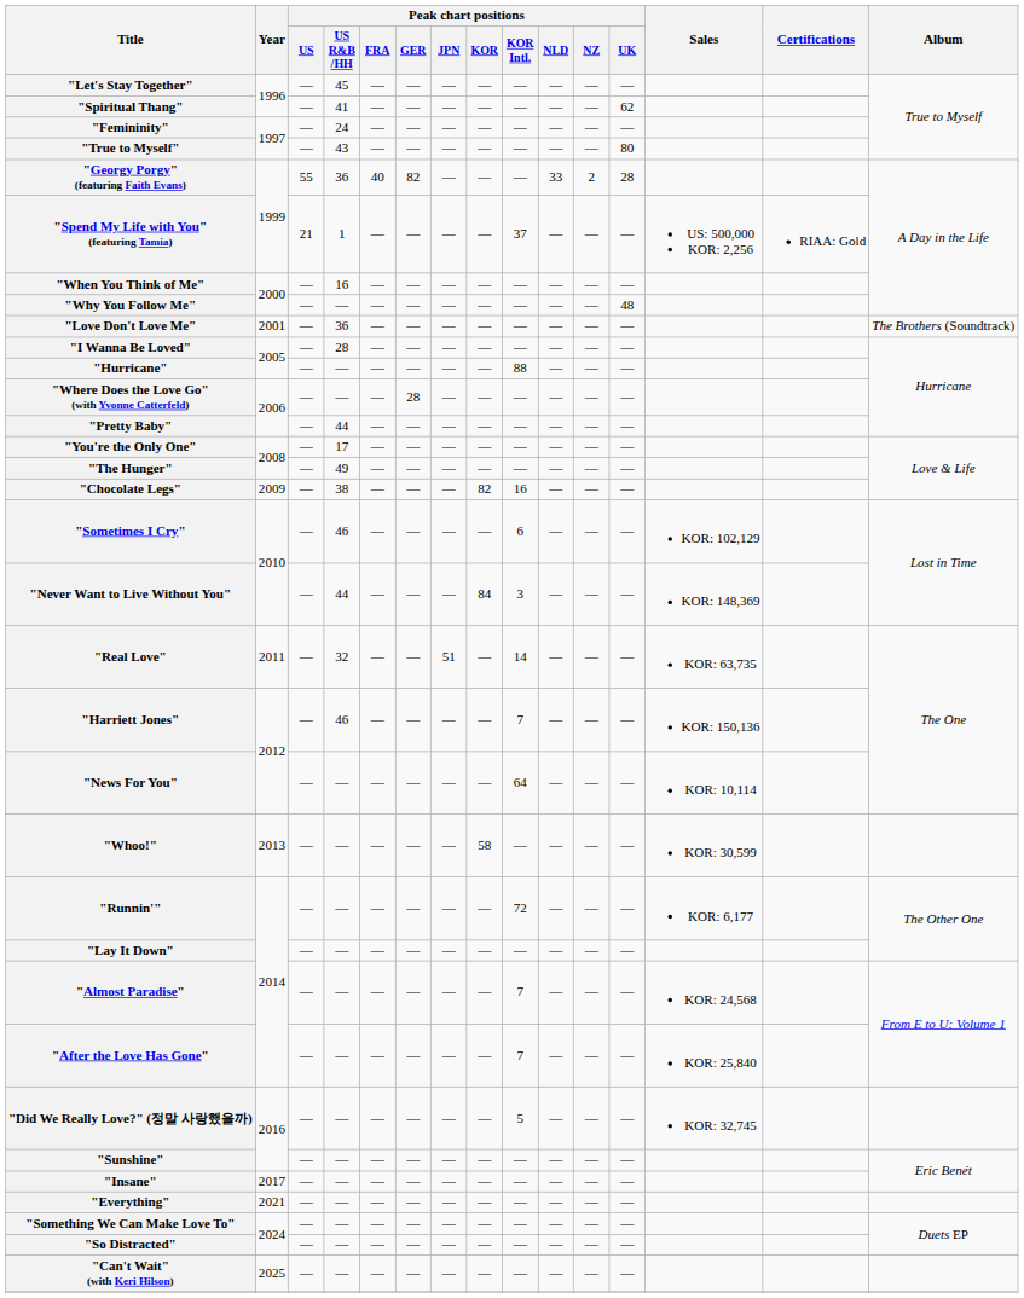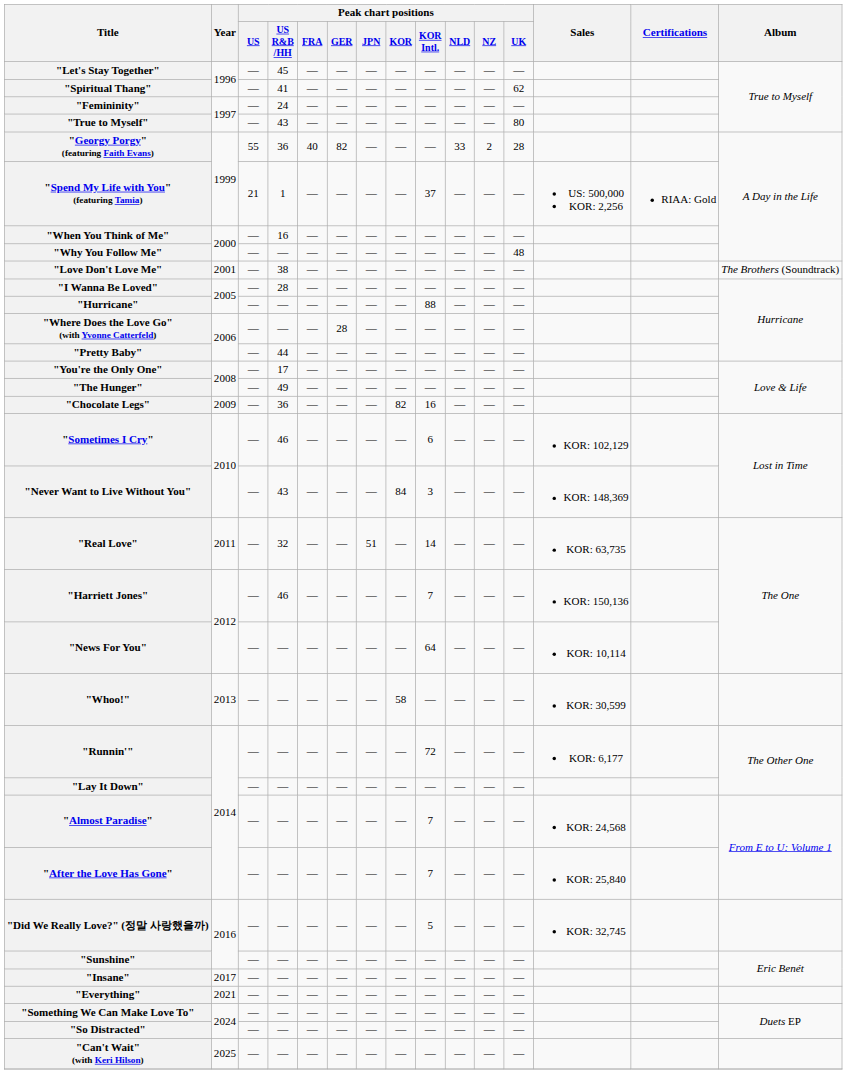 <table class="wikitable plainrowheaders" style="text-align:center;">
 <tr>
 <th scope="col" rowspan="2">Title</th>
 <th scope="col" rowspan="2">Year</th>
 <th colspan="10">Peak chart positions</th>
 <th rowspan="2">Sales</th>
 <th rowspan="2"><a href='#'>Certifications</a></th>
 <th scope="col" rowspan="2">Album</th>
 </tr>
 <tr>
 <th scope="col" style="width:2.5em;font-size:90%;"><a href='#'>US</a><br></th>
 <th scope="col" style="width:2.5em;font-size:90%;"><a href='#'>US<br>R&B<br>/HH</a><br></th>
 <th scope="col" style="width:2.5em;font-size:90%;"><a href='#'>FRA</a><br></th>
 <th scope="col" style="width:2.5em;font-size:90%;"><a href='#'>GER</a><br></th>
 <th scope="col" style="width:2.5em;font-size:90%;"><a href='#'>JPN</a><br></th>
 <th scope="col" style="width:2.5em;font-size:90%;"><a href='#'>KOR</a><br></th>
 <th scope="col" style="width:2.5em;font-size:90%;"><a href='#'>KOR<br>Intl.</a><br></th>
 <th scope="col" style="width:2.5em;font-size:90%;"><a href='#'>NLD</a><br></th>
 <th scope="col" style="width:2.5em;font-size:90%;"><a href='#'>NZ</a><br></th>
 <th scope="col" style="width:2.5em;font-size:90%;"><a href='#'>UK</a><br></th>
 </tr>
 <tr>
 <th scope="row">"Let's Stay Together"</th>
 <td rowspan="2">1996</td>
 <td>—</td>
 <td>45</td>
 <td>—</td>
 <td>—</td>
 <td>—</td>
 <td>—</td>
 <td>—</td>
 <td>—</td>
 <td>—</td>
 <td>—</td>
 <td></td>
 <td></td>
 <td rowspan="4"><em>True to Myself</em></td>
 </tr>
 <tr>
 <th scope="row">"Spiritual Thang"</th>
 <td>—</td>
 <td>41</td>
 <td>—</td>
 <td>—</td>
 <td>—</td>
 <td>—</td>
 <td>—</td>
 <td>—</td>
 <td>—</td>
 <td>62</td>
 <td></td>
 <td></td>
 </tr>
 <tr>
 <th scope="row">"Femininity"</th>
 <td rowspan="2">1997</td>
 <td>—</td>
 <td>24</td>
 <td>—</td>
 <td>—</td>
 <td>—</td>
 <td>—</td>
 <td>—</td>
 <td>—</td>
 <td>—</td>
 <td>—</td>
 <td></td>
 <td></td>
 </tr>
 <tr>
 <th scope="row">"True to Myself"</th>
 <td>—</td>
 <td>43</td>
 <td>—</td>
 <td>—</td>
 <td>—</td>
 <td>—</td>
 <td>—</td>
 <td>—</td>
 <td>—</td>
 <td>80</td>
 <td></td>
 <td></td>
 </tr>
 <tr>
 <th scope="row">"<a href='#'>Georgy Porgy</a>"<br><small>(featuring <a href='#'>Faith Evans</a>)</small></th>
 <td rowspan="2">1999</td>
 <td>55</td>
 <td>36</td>
 <td>40</td>
 <td>82</td>
 <td>—</td>
 <td>—</td>
 <td>—</td>
 <td>33</td>
 <td>2</td>
 <td>28</td>
 <td></td>
 <td></td>
 <td rowspan="4"><em>A Day in the Life</em></td>
 </tr>
 <tr>
 <th scope="row">"<a href='#'>Spend My Life with You</a>"<br><small>(featuring <a href='#'>Tamia</a>)</small></th>
 <td>21</td>
 <td>1</td>
 <td>—</td>
 <td>—</td>
 <td>—</td>
 <td>—</td>
 <td>37</td>
 <td>—</td>
 <td>—</td>
 <td>—</td>
 <td><br><ul><li>US: 500,000</li><li>KOR: 2,256</li></ul></td>
 <td><br><ul><li>RIAA: Gold</li></ul></td>
 </tr>
 <tr>
 <th scope="row">"When You Think of Me"</th>
 <td rowspan="2">2000</td>
 <td>—</td>
 <td>16</td>
 <td>—</td>
 <td>—</td>
 <td>—</td>
 <td>—</td>
 <td>—</td>
 <td>—</td>
 <td>—</td>
 <td>—</td>
 <td></td>
 <td></td>
 </tr>
 <tr>
 <th scope="row">"Why You Follow Me"</th>
 <td>—</td>
 <td>—</td>
 <td>—</td>
 <td>—</td>
 <td>—</td>
 <td>—</td>
 <td>—</td>
 <td>—</td>
 <td>—</td>
 <td>48</td>
 <td></td>
 <td></td>
 </tr>
 <tr>
 <th scope="row">"Love Don't Love Me"</th>
 <td>2001</td>
 <td>—</td>
-<td>36</td>
+<td>38</td>
 <td>—</td>
 <td>—</td>
 <td>—</td>
 <td>—</td>
 <td>—</td>
 <td>—</td>
 <td>—</td>
 <td>—</td>
 <td></td>
 <td></td>
 <td><em>The Brothers</em> (Soundtrack)</td>
 </tr>
 <tr>
 <th scope="row">"I Wanna Be Loved"</th>
 <td rowspan="2">2005</td>
 <td>—</td>
 <td>28</td>
 <td>—</td>
 <td>—</td>
 <td>—</td>
 <td>—</td>
 <td>—</td>
 <td>—</td>
 <td>—</td>
 <td>—</td>
 <td></td>
 <td></td>
 <td rowspan="4"><em>Hurricane</em></td>
 </tr>
 <tr>
 <th scope="row">"Hurricane"</th>
 <td>—</td>
 <td>—</td>
 <td>—</td>
 <td>—</td>
 <td>—</td>
 <td>—</td>
 <td>88</td>
 <td>—</td>
 <td>—</td>
 <td>—</td>
 <td></td>
 <td></td>
 </tr>
 <tr>
 <th scope="row">"Where Does the Love Go"<br><small>(with <a href='#'>Yvonne Catterfeld</a>)</small></th>
 <td rowspan="2">2006</td>
 <td>—</td>
 <td>—</td>
 <td>—</td>
 <td>28</td>
 <td>—</td>
 <td>—</td>
 <td>—</td>
 <td>—</td>
 <td>—</td>
 <td>—</td>
 <td></td>
 <td></td>
 </tr>
 <tr>
 <th scope="row">"Pretty Baby"</th>
 <td>—</td>
 <td>44</td>
 <td>—</td>
 <td>—</td>
 <td>—</td>
 <td>—</td>
 <td>—</td>
 <td>—</td>
 <td>—</td>
 <td>—</td>
 <td></td>
 <td></td>
 </tr>
 <tr>
 <th scope="row">"You're the Only One"</th>
 <td rowspan="2">2008</td>
 <td>—</td>
 <td>17</td>
 <td>—</td>
 <td>—</td>
 <td>—</td>
 <td>—</td>
 <td>—</td>
 <td>—</td>
 <td>—</td>
 <td>—</td>
 <td></td>
 <td></td>
 <td rowspan="3"><em>Love & Life</em></td>
 </tr>
 <tr>
 <th scope="row">"The Hunger"</th>
 <td>—</td>
 <td>49</td>
 <td>—</td>
 <td>—</td>
 <td>—</td>
 <td>—</td>
 <td>—</td>
 <td>—</td>
 <td>—</td>
 <td>—</td>
 <td></td>
 <td></td>
 </tr>
 <tr>
 <th scope="row">"Chocolate Legs"</th>
 <td>2009</td>
 <td>—</td>
-<td>38</td>
+<td>36</td>
 <td>—</td>
 <td>—</td>
 <td>—</td>
 <td>82</td>
 <td>16</td>
 <td>—</td>
 <td>—</td>
 <td>—</td>
 <td></td>
 <td></td>
 </tr>
 <tr>
 <th scope="row">"<a href='#'>Sometimes I Cry</a>"</th>
 <td rowspan="2">2010</td>
 <td>—</td>
 <td>46</td>
 <td>—</td>
 <td>—</td>
 <td>—</td>
 <td>—</td>
 <td>6</td>
 <td>—</td>
 <td>—</td>
 <td>—</td>
 <td><br><ul><li>KOR: 102,129</li></ul></td>
 <td></td>
 <td rowspan="2"><em>Lost in Time</em></td>
 </tr>
 <tr>
 <th scope="row">"Never Want to Live Without You"</th>
 <td>—</td>
-<td>44</td>
+<td>43</td>
 <td>—</td>
 <td>—</td>
 <td>—</td>
 <td>84</td>
 <td>3</td>
 <td>—</td>
 <td>—</td>
 <td>—</td>
 <td><br><ul><li>KOR: 148,369</li></ul></td>
 <td></td>
 </tr>
 <tr>
 <th scope="row">"Real Love"</th>
 <td>2011</td>
 <td>—</td>
 <td>32</td>
 <td>—</td>
 <td>—</td>
 <td>51</td>
 <td>—</td>
 <td>14</td>
 <td>—</td>
 <td>—</td>
 <td>—</td>
 <td><br><ul><li>KOR: 63,735</li></ul></td>
 <td></td>
 <td rowspan="3"><em>The One</em></td>
 </tr>
 <tr>
 <th scope="row">"Harriett Jones"</th>
 <td rowspan="2">2012</td>
 <td>—</td>
 <td>46</td>
 <td>—</td>
 <td>—</td>
 <td>—</td>
 <td>—</td>
 <td>7</td>
 <td>—</td>
 <td>—</td>
 <td>—</td>
 <td><br><ul><li>KOR: 150,136</li></ul></td>
 <td></td>
 </tr>
 <tr>
 <th scope="row">"News For You"</th>
 <td>—</td>
 <td>—</td>
 <td>—</td>
 <td>—</td>
 <td>—</td>
 <td>—</td>
 <td>64</td>
 <td>—</td>
 <td>—</td>
 <td>—</td>
 <td><br><ul><li>KOR: 10,114</li></ul></td>
 <td></td>
 </tr>
 <tr>
 <th scope="row">"Whoo!"<br></th>
 <td>2013</td>
 <td>—</td>
 <td>—</td>
 <td>—</td>
 <td>—</td>
 <td>—</td>
 <td>58</td>
 <td>—</td>
 <td>—</td>
 <td>—</td>
 <td>—</td>
 <td><br><ul><li>KOR: 30,599</li></ul></td>
 <td></td>
 <td></td>
 </tr>
 <tr>
 <th scope="row">"Runnin'"</th>
 <td rowspan="4">2014</td>
 <td>—</td>
 <td>—</td>
 <td>—</td>
 <td>—</td>
 <td>—</td>
 <td>—</td>
 <td>72</td>
 <td>—</td>
 <td>—</td>
 <td>—</td>
 <td><br><ul><li>KOR: 6,177</li></ul></td>
 <td></td>
 <td rowspan="2"><em>The Other One</em></td>
 </tr>
 <tr>
 <th scope="row">"Lay It Down"</th>
 <td>—</td>
 <td>—</td>
 <td>—</td>
 <td>—</td>
 <td>—</td>
 <td>—</td>
 <td>—</td>
 <td>—</td>
 <td>—</td>
 <td>—</td>
 <td></td>
 <td></td>
 </tr>
 <tr>
 <th scope="row">"<a href='#'>Almost Paradise</a>"<br></th>
 <td>—</td>
 <td>—</td>
 <td>—</td>
 <td>—</td>
 <td>—</td>
 <td>—</td>
 <td>7</td>
 <td>—</td>
 <td>—</td>
 <td>—</td>
 <td><br><ul><li>KOR: 24,568</li></ul></td>
 <td></td>
 <td rowspan="2"><em><a href='#'>From E to U: Volume 1</a></em></td>
 </tr>
 <tr>
 <th scope="row">"<a href='#'>After the Love Has Gone</a>"</th>
 <td>—</td>
 <td>—</td>
 <td>—</td>
 <td>—</td>
 <td>—</td>
 <td>—</td>
 <td>7</td>
 <td>—</td>
 <td>—</td>
 <td>—</td>
 <td><br><ul><li>KOR: 25,840</li></ul></td>
 <td></td>
 </tr>
 <tr>
 <th scope="row">"Did We Really Love?" (정말 사랑했을까)</th>
 <td rowspan="2">2016</td>
 <td>—</td>
 <td>—</td>
 <td>—</td>
 <td>—</td>
 <td>—</td>
 <td>—</td>
 <td>5</td>
 <td>—</td>
 <td>—</td>
 <td>—</td>
 <td><br><ul><li>KOR: 32,745</li></ul></td>
 <td></td>
 <td></td>
 </tr>
 <tr>
 <th scope="row">"Sunshine"</th>
 <td>—</td>
 <td>—</td>
 <td>—</td>
 <td>—</td>
 <td>—</td>
 <td>—</td>
 <td>—</td>
 <td>—</td>
 <td>—</td>
 <td>—</td>
 <td></td>
 <td></td>
 <td rowspan="2"><em>Eric Benét</em></td>
 </tr>
 <tr>
 <th scope="row">"Insane"</th>
 <td>2017</td>
 <td>—</td>
 <td>—</td>
 <td>—</td>
 <td>—</td>
 <td>—</td>
 <td>—</td>
 <td>—</td>
 <td>—</td>
 <td>—</td>
 <td>—</td>
 <td></td>
 <td></td>
 </tr>
 <tr>
 <th scope="row">"Everything"<br></th>
 <td>2021</td>
 <td>—</td>
 <td>—</td>
 <td>—</td>
 <td>—</td>
 <td>—</td>
 <td>—</td>
 <td>—</td>
 <td>—</td>
 <td>—</td>
 <td>—</td>
 <td></td>
 <td></td>
 <td></td>
 </tr>
 <tr>
 <th scope="row">"Something We Can Make Love To"<br></th>
 <td rowspan="2">2024</td>
 <td>—</td>
 <td>—</td>
 <td>—</td>
 <td>—</td>
 <td>—</td>
 <td>—</td>
 <td>—</td>
 <td>—</td>
 <td>—</td>
 <td>—</td>
 <td></td>
 <td></td>
 <td rowspan="2"><em>Duets</em> EP</td>
 </tr>
 <tr>
 <th scope="row">"So Distracted"<br></th>
 <td>—</td>
 <td>—</td>
 <td>—</td>
 <td>—</td>
 <td>—</td>
 <td>—</td>
 <td>—</td>
 <td>—</td>
 <td>—</td>
 <td>—</td>
 <td></td>
 <td></td>
 </tr>
 <tr>
 <th scope="row">"Can't Wait"<br><small>(with <a href='#'>Keri Hilson</a>)<br></small></th>
 <td>2025</td>
 <td>—</td>
 <td>—</td>
 <td>—</td>
 <td>—</td>
 <td>—</td>
 <td>—</td>
 <td>—</td>
 <td>—</td>
 <td>—</td>
 <td>—</td>
 <td></td>
 <td></td>
 <td></td>
 </tr>
 <tr>
 </tr>
 </table>
